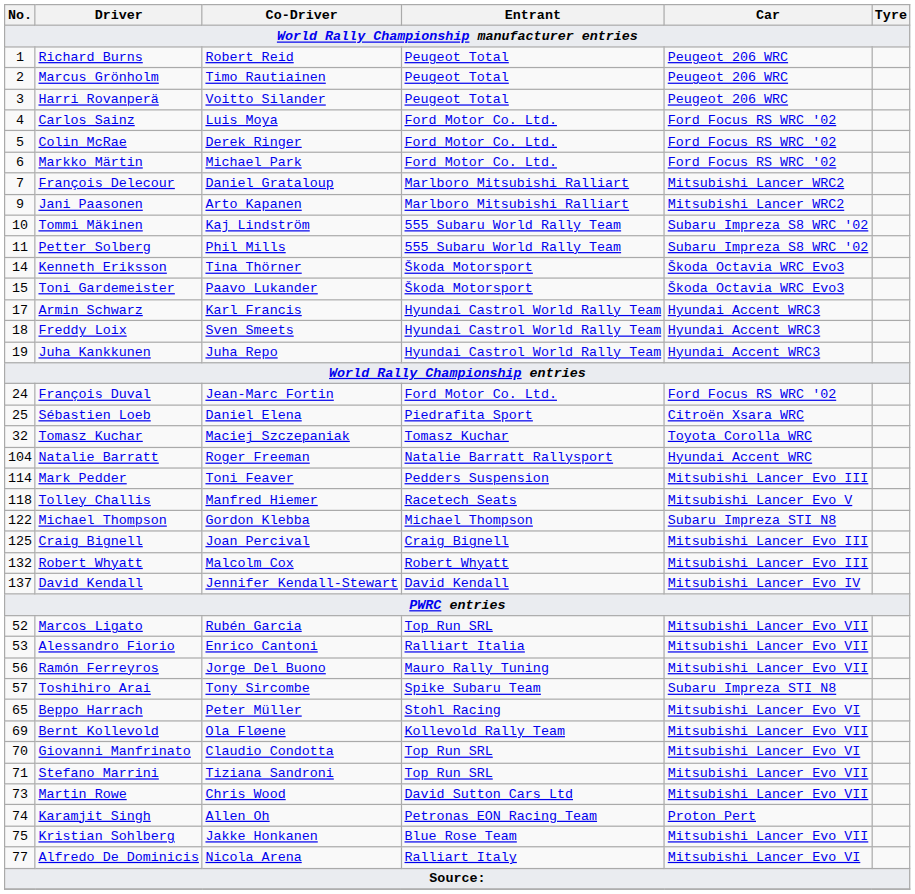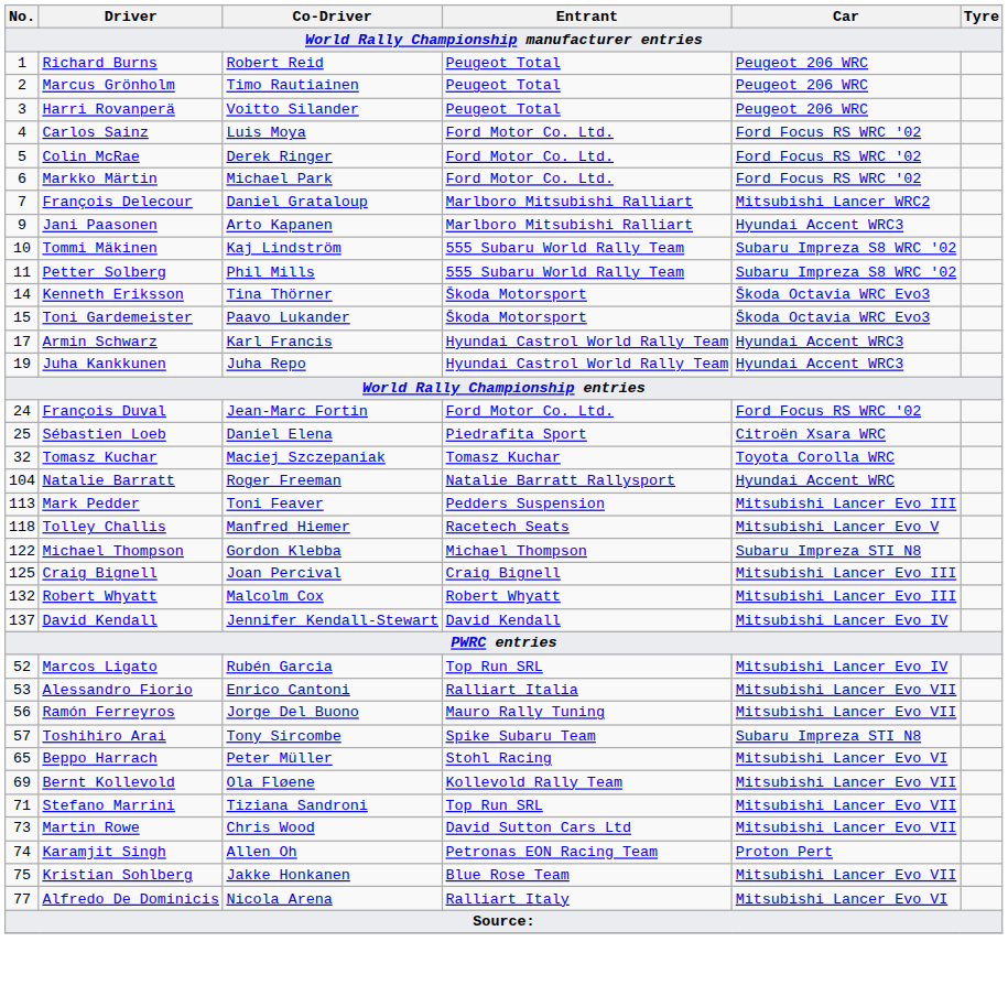 <table class="wikitable" style="font-size: 85%;">
 <tr>
 <th>No.</th>
 <th>Driver</th>
 <th>Co-Driver</th>
 <th>Entrant</th>
 <th>Car</th>
 <th>Tyre</th>
 </tr>
 <tr>
 <td style="background-color:#EAECF0; text-align:center" colspan="6"><strong><em><a href='#'>World Rally Championship</a> manufacturer entries</em></strong></td>
 </tr>
 <tr>
 <td align="center">1</td>
 <td> <a href='#'>Richard Burns</a></td>
 <td> <a href='#'>Robert Reid</a></td>
 <td> <a href='#'>Peugeot Total</a></td>
 <td><a href='#'>Peugeot 206 WRC</a></td>
 <td align="center"></td>
 </tr>
 <tr>
 <td align="center">2</td>
 <td> <a href='#'>Marcus Grönholm</a></td>
 <td> <a href='#'>Timo Rautiainen</a></td>
 <td> <a href='#'>Peugeot Total</a></td>
 <td><a href='#'>Peugeot 206 WRC</a></td>
 <td align="center"></td>
 </tr>
 <tr>
 <td align="center">3</td>
 <td> <a href='#'>Harri Rovanperä</a></td>
 <td> <a href='#'>Voitto Silander</a></td>
 <td> <a href='#'>Peugeot Total</a></td>
 <td><a href='#'>Peugeot 206 WRC</a></td>
 <td align="center"></td>
 </tr>
 <tr>
 <td align="center">4</td>
 <td> <a href='#'>Carlos Sainz</a></td>
 <td> <a href='#'>Luis Moya</a></td>
 <td> <a href='#'>Ford Motor Co. Ltd.</a></td>
 <td><a href='#'>Ford Focus RS WRC '02</a></td>
 <td align="center"></td>
 </tr>
 <tr>
 <td align="center">5</td>
 <td> <a href='#'>Colin McRae</a></td>
 <td> <a href='#'>Derek Ringer</a></td>
 <td> <a href='#'>Ford Motor Co. Ltd.</a></td>
 <td><a href='#'>Ford Focus RS WRC '02</a></td>
 <td align="center"></td>
 </tr>
 <tr>
 <td align="center">6</td>
 <td> <a href='#'>Markko Märtin</a></td>
 <td> <a href='#'>Michael Park</a></td>
 <td> <a href='#'>Ford Motor Co. Ltd.</a></td>
 <td><a href='#'>Ford Focus RS WRC '02</a></td>
 <td align="center"></td>
 </tr>
 <tr>
 <td align="center">7</td>
 <td> <a href='#'>François Delecour</a></td>
 <td> <a href='#'>Daniel Grataloup</a></td>
 <td> <a href='#'>Marlboro Mitsubishi Ralliart</a></td>
 <td><a href='#'>Mitsubishi Lancer WRC2</a></td>
 <td align="center"></td>
 </tr>
 <tr>
 <td align="center">9</td>
 <td> <a href='#'>Jani Paasonen</a></td>
 <td> <a href='#'>Arto Kapanen</a></td>
 <td> <a href='#'>Marlboro Mitsubishi Ralliart</a></td>
-<td><a href='#'>Mitsubishi Lancer WRC2</a></td>
+<td><a href='#'>Hyundai Accent WRC3</a></td>
 <td align="center"></td>
 </tr>
 <tr>
 <td align="center">10</td>
 <td> <a href='#'>Tommi Mäkinen</a></td>
 <td> <a href='#'>Kaj Lindström</a></td>
 <td> <a href='#'>555 Subaru World Rally Team</a></td>
 <td><a href='#'>Subaru Impreza S8 WRC '02</a></td>
 <td align="center"></td>
 </tr>
 <tr>
 <td align="center">11</td>
 <td> <a href='#'>Petter Solberg</a></td>
 <td> <a href='#'>Phil Mills</a></td>
 <td> <a href='#'>555 Subaru World Rally Team</a></td>
 <td><a href='#'>Subaru Impreza S8 WRC '02</a></td>
 <td align="center"></td>
 </tr>
 <tr>
 <td align="center">14</td>
 <td> <a href='#'>Kenneth Eriksson</a></td>
 <td> <a href='#'>Tina Thörner</a></td>
 <td> <a href='#'>Škoda Motorsport</a></td>
 <td><a href='#'>Škoda Octavia WRC Evo3</a></td>
 <td align="center"></td>
 </tr>
 <tr>
 <td align="center">15</td>
 <td> <a href='#'>Toni Gardemeister</a></td>
 <td> <a href='#'>Paavo Lukander</a></td>
 <td> <a href='#'>Škoda Motorsport</a></td>
 <td><a href='#'>Škoda Octavia WRC Evo3</a></td>
 <td align="center"></td>
 </tr>
 <tr>
 <td align="center">17</td>
 <td> <a href='#'>Armin Schwarz</a></td>
 <td> <a href='#'>Karl Francis</a></td>
-<td> <a href='#'>Hyundai Castrol World Rally Team</a></td>
-<td><a href='#'>Hyundai Accent WRC3</a></td>
-<td align="center"></td>
-</tr>
-<tr>
-<td align="center">18</td>
-<td> <a href='#'>Freddy Loix</a></td>
-<td> <a href='#'>Sven Smeets</a></td>
 <td> <a href='#'>Hyundai Castrol World Rally Team</a></td>
 <td><a href='#'>Hyundai Accent WRC3</a></td>
 <td align="center"></td>
 </tr>
 <tr>
 <td align="center">19</td>
 <td> <a href='#'>Juha Kankkunen</a></td>
 <td> <a href='#'>Juha Repo</a></td>
 <td> <a href='#'>Hyundai Castrol World Rally Team</a></td>
 <td><a href='#'>Hyundai Accent WRC3</a></td>
 <td align="center"></td>
 </tr>
 <tr>
 <td style="background-color:#EAECF0; text-align:center" colspan="6"><strong><em><a href='#'>World Rally Championship</a> entries</em></strong></td>
 </tr>
 <tr>
 <td align="center">24</td>
 <td> <a href='#'>François Duval</a></td>
 <td> <a href='#'>Jean-Marc Fortin</a></td>
 <td> <a href='#'>Ford Motor Co. Ltd.</a></td>
 <td><a href='#'>Ford Focus RS WRC '02</a></td>
 <td align="center"></td>
 </tr>
 <tr>
 <td align="center">25</td>
 <td> <a href='#'>Sébastien Loeb</a></td>
 <td> <a href='#'>Daniel Elena</a></td>
 <td> <a href='#'>Piedrafita Sport</a></td>
 <td><a href='#'>Citroën Xsara WRC</a></td>
 <td align="center"></td>
 </tr>
 <tr>
 <td align="center">32</td>
 <td> <a href='#'>Tomasz Kuchar</a></td>
 <td> <a href='#'>Maciej Szczepaniak</a></td>
 <td> <a href='#'>Tomasz Kuchar</a></td>
 <td><a href='#'>Toyota Corolla WRC</a></td>
 <td align="center"></td>
 </tr>
 <tr>
 <td align="center">104</td>
 <td> <a href='#'>Natalie Barratt</a></td>
 <td> <a href='#'>Roger Freeman</a></td>
 <td> <a href='#'>Natalie Barratt Rallysport</a></td>
 <td><a href='#'>Hyundai Accent WRC</a></td>
 <td></td>
 </tr>
 <tr>
-<td align="center">114</td>
+<td align="center">113</td>
 <td> <a href='#'>Mark Pedder</a></td>
 <td> <a href='#'>Toni Feaver</a></td>
 <td> <a href='#'>Pedders Suspension</a></td>
 <td><a href='#'>Mitsubishi Lancer Evo III</a></td>
 <td></td>
 </tr>
 <tr>
 <td align="center">118</td>
 <td> <a href='#'>Tolley Challis</a></td>
 <td> <a href='#'>Manfred Hiemer</a></td>
 <td> <a href='#'>Racetech Seats</a></td>
 <td><a href='#'>Mitsubishi Lancer Evo V</a></td>
 <td></td>
 </tr>
 <tr>
 <td align="center">122</td>
 <td> <a href='#'>Michael Thompson</a></td>
 <td> <a href='#'>Gordon Klebba</a></td>
 <td> <a href='#'>Michael Thompson</a></td>
 <td><a href='#'>Subaru Impreza STI N8</a></td>
 <td></td>
 </tr>
 <tr>
 <td align="center">125</td>
 <td> <a href='#'>Craig Bignell</a></td>
 <td> <a href='#'>Joan Percival</a></td>
 <td> <a href='#'>Craig Bignell</a></td>
 <td><a href='#'>Mitsubishi Lancer Evo III</a></td>
 <td></td>
 </tr>
 <tr>
 <td align="center">132</td>
 <td> <a href='#'>Robert Whyatt</a></td>
 <td> <a href='#'>Malcolm Cox</a></td>
 <td> <a href='#'>Robert Whyatt</a></td>
 <td><a href='#'>Mitsubishi Lancer Evo III</a></td>
 <td></td>
 </tr>
 <tr>
 <td align="center">137</td>
 <td> <a href='#'>David Kendall</a></td>
 <td> <a href='#'>Jennifer Kendall-Stewart</a></td>
 <td> <a href='#'>David Kendall</a></td>
 <td><a href='#'>Mitsubishi Lancer Evo IV</a></td>
 <td></td>
 </tr>
 <tr>
 <td style="background-color:#EAECF0; text-align:center" colspan="6"><strong><em><a href='#'>PWRC</a> entries</em></strong></td>
 </tr>
 <tr>
 <td align="center">52</td>
 <td> <a href='#'>Marcos Ligato</a></td>
 <td> <a href='#'>Rubén Garcia</a></td>
 <td> <a href='#'>Top Run SRL</a></td>
-<td><a href='#'>Mitsubishi Lancer Evo VII</a></td>
+<td><a href='#'>Mitsubishi Lancer Evo IV</a></td>
 <td></td>
 </tr>
 <tr>
 <td align="center">53</td>
 <td> <a href='#'>Alessandro Fiorio</a></td>
 <td> <a href='#'>Enrico Cantoni</a></td>
 <td> <a href='#'>Ralliart Italia</a></td>
 <td><a href='#'>Mitsubishi Lancer Evo VII</a></td>
 <td></td>
 </tr>
 <tr>
 <td align="center">56</td>
 <td> <a href='#'>Ramón Ferreyros</a></td>
 <td> <a href='#'>Jorge Del Buono</a></td>
 <td> <a href='#'>Mauro Rally Tuning</a></td>
 <td><a href='#'>Mitsubishi Lancer Evo VII</a></td>
 <td></td>
 </tr>
 <tr>
 <td align="center">57</td>
 <td> <a href='#'>Toshihiro Arai</a></td>
 <td> <a href='#'>Tony Sircombe</a></td>
 <td> <a href='#'>Spike Subaru Team</a></td>
 <td><a href='#'>Subaru Impreza STI N8</a></td>
 <td></td>
 </tr>
 <tr>
 <td align="center">65</td>
 <td> <a href='#'>Beppo Harrach</a></td>
 <td> <a href='#'>Peter Müller</a></td>
 <td> <a href='#'>Stohl Racing</a></td>
 <td><a href='#'>Mitsubishi Lancer Evo VI</a></td>
 <td></td>
 </tr>
 <tr>
 <td align="center">69</td>
 <td> <a href='#'>Bernt Kollevold</a></td>
 <td> <a href='#'>Ola Fløene</a></td>
 <td> <a href='#'>Kollevold Rally Team</a></td>
 <td><a href='#'>Mitsubishi Lancer Evo VII</a></td>
-<td></td>
-</tr>
-<tr>
-<td align="center">70</td>
-<td> <a href='#'>Giovanni Manfrinato</a></td>
-<td> <a href='#'>Claudio Condotta</a></td>
-<td> <a href='#'>Top Run SRL</a></td>
-<td><a href='#'>Mitsubishi Lancer Evo VI</a></td>
 <td></td>
 </tr>
 <tr>
 <td align="center">71</td>
 <td> <a href='#'>Stefano Marrini</a></td>
 <td> <a href='#'>Tiziana Sandroni</a></td>
 <td> <a href='#'>Top Run SRL</a></td>
 <td><a href='#'>Mitsubishi Lancer Evo VII</a></td>
 <td></td>
 </tr>
 <tr>
 <td align="center">73</td>
 <td> <a href='#'>Martin Rowe</a></td>
 <td> <a href='#'>Chris Wood</a></td>
 <td> <a href='#'>David Sutton Cars Ltd</a></td>
 <td><a href='#'>Mitsubishi Lancer Evo VII</a></td>
 <td></td>
 </tr>
 <tr>
 <td align="center">74</td>
 <td> <a href='#'>Karamjit Singh</a></td>
 <td> <a href='#'>Allen Oh</a></td>
 <td> <a href='#'>Petronas EON Racing Team</a></td>
 <td><a href='#'>Proton Pert</a></td>
 <td></td>
 </tr>
 <tr>
 <td align="center">75</td>
 <td> <a href='#'>Kristian Sohlberg</a></td>
 <td> <a href='#'>Jakke Honkanen</a></td>
 <td> <a href='#'>Blue Rose Team</a></td>
 <td><a href='#'>Mitsubishi Lancer Evo VII</a></td>
 <td align="center"></td>
 </tr>
 <tr>
 <td align="center">77</td>
 <td> <a href='#'>Alfredo De Dominicis</a></td>
 <td> <a href='#'>Nicola Arena</a></td>
 <td> <a href='#'>Ralliart Italy</a></td>
 <td><a href='#'>Mitsubishi Lancer Evo VI</a></td>
 <td></td>
 </tr>
 <tr>
 <td style="background-color:#EAECF0; text-align:center" colspan="6"><strong>Source:</strong></td>
 </tr>
 <tr>
 </tr>
 </table>
